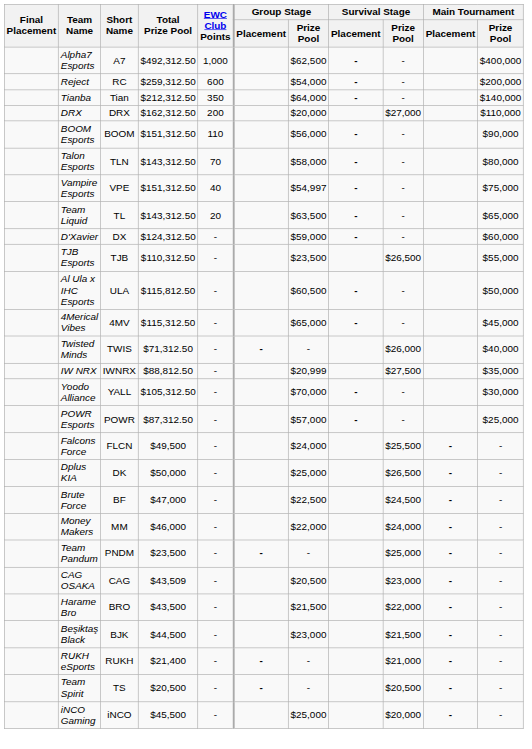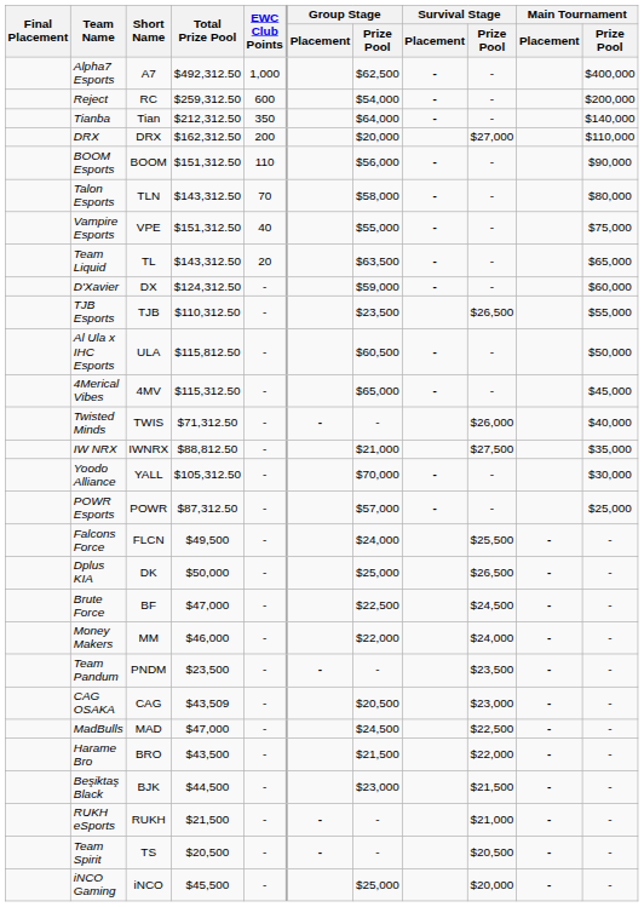 <table class="wikitable" style="text-align:center; margin-top:0px;">
 <tr>
 <th rowspan="2">Final Placement</th>
 <th rowspan="2">Team Name</th>
 <th rowspan="2">Short<br>Name</th>
 <th rowspan="2">Total<br>Prize Pool</th>
 <th rowspan="2" style="border-right-width:3px"><a href='#'>EWC Club</a><br>Points</th>
 <th colspan="2">Group Stage</th>
 <th colspan="2">Survival Stage</th>
 <th colspan="2">Main Tournament</th>
 </tr>
 <tr>
 <th>Placement</th>
 <th>Prize Pool</th>
 <th>Placement</th>
 <th>Prize Pool</th>
 <th>Placement</th>
 <th>Prize Pool</th>
 </tr>
 <tr>
 <td></td>
 <td style="text-align:left"> <em>Alpha7 Esports</em></td>
 <td>A7</td>
 <td>$492,312.50</td>
 <td style="border-right-width:3px">1,000</td>
 <td></td>
 <td>$62,500</td>
 <td><strong>-</strong></td>
 <td>-</td>
 <td></td>
 <td>$400,000</td>
 </tr>
 <tr>
 <td></td>
 <td style="text-align:left"> <em>Reject</em></td>
 <td>RC</td>
 <td>$259,312.50</td>
 <td style="border-right-width:3px">600</td>
 <td></td>
 <td>$54,000</td>
 <td><strong>-</strong></td>
 <td>-</td>
 <td></td>
 <td>$200,000</td>
 </tr>
 <tr>
 <td></td>
 <td style="text-align:left"> <em>Tianba</em></td>
 <td>Tian</td>
 <td>$212,312.50</td>
 <td style="border-right-width:3px">350</td>
 <td></td>
 <td>$64,000</td>
 <td><strong>-</strong></td>
 <td>-</td>
 <td></td>
 <td>$140,000</td>
 </tr>
 <tr>
 <td></td>
 <td style="text-align:left"> <em>DRX</em></td>
 <td>DRX</td>
 <td>$162,312.50</td>
 <td style="border-right-width:3px">200</td>
 <td></td>
 <td>$20,000</td>
 <td></td>
 <td>$27,000</td>
 <td></td>
 <td>$110,000</td>
 </tr>
 <tr>
 <td></td>
 <td style="text-align:left"> <em>BOOM Esports</em></td>
 <td>BOOM</td>
 <td>$151,312.50</td>
 <td style="border-right-width:3px">110</td>
 <td></td>
 <td>$56,000</td>
 <td><strong>-</strong></td>
 <td>-</td>
 <td></td>
 <td>$90,000</td>
 </tr>
 <tr>
 <td></td>
 <td style="text-align:left"> <em>Talon Esports</em></td>
 <td>TLN</td>
 <td>$143,312.50</td>
 <td style="border-right-width:3px">70</td>
 <td></td>
 <td>$58,000</td>
 <td><strong>-</strong></td>
 <td>-</td>
 <td></td>
 <td>$80,000</td>
 </tr>
 <tr>
 <td></td>
 <td style="text-align:left"> <em>Vampire Esports</em></td>
 <td>VPE</td>
 <td>$151,312.50</td>
 <td style="border-right-width:3px">40</td>
 <td></td>
-<td>$54,997</td>
+<td>$55,000</td>
 <td><strong>-</strong></td>
 <td>-</td>
 <td></td>
 <td>$75,000</td>
 </tr>
 <tr>
 <td></td>
 <td style="text-align:left"> <em>Team Liquid</em></td>
 <td>TL</td>
 <td>$143,312.50</td>
 <td style="border-right-width:3px">20</td>
 <td></td>
 <td>$63,500</td>
 <td><strong>-</strong></td>
 <td>-</td>
 <td></td>
 <td>$65,000</td>
 </tr>
 <tr>
 <td></td>
 <td style="text-align:left"> <em>D'Xavier</em></td>
 <td>DX</td>
 <td>$124,312.50</td>
 <td style="border-right-width:3px">-</td>
 <td></td>
 <td>$59,000</td>
 <td><strong>-</strong></td>
 <td>-</td>
 <td></td>
 <td>$60,000</td>
 </tr>
 <tr>
 <td></td>
 <td style="text-align:left"> <em>TJB Esports</em></td>
 <td>TJB</td>
 <td>$110,312.50</td>
 <td style="border-right-width:3px">-</td>
 <td></td>
 <td>$23,500</td>
 <td></td>
 <td>$26,500</td>
 <td></td>
 <td>$55,000</td>
 </tr>
 <tr>
 <td></td>
 <td style="text-align:left"> <em>Al Ula x IHC Esports</em></td>
 <td>ULA</td>
 <td>$115,812.50</td>
 <td style="border-right-width:3px">-</td>
 <td></td>
 <td>$60,500</td>
 <td><strong>-</strong></td>
 <td>-</td>
 <td></td>
 <td>$50,000</td>
 </tr>
 <tr>
 <td></td>
 <td style="text-align:left"> <em>4Merical Vibes</em></td>
 <td>4MV</td>
 <td>$115,312.50</td>
 <td style="border-right-width:3px">-</td>
 <td></td>
 <td>$65,000</td>
 <td><strong>-</strong></td>
 <td>-</td>
 <td></td>
 <td>$45,000</td>
 </tr>
 <tr>
 <td></td>
 <td style="text-align:left"> <em>Twisted Minds</em></td>
 <td>TWIS</td>
 <td>$71,312.50</td>
 <td style="border-right-width:3px">-</td>
 <td><strong>-</strong></td>
 <td>-</td>
 <td></td>
 <td>$26,000</td>
 <td></td>
 <td>$40,000</td>
 </tr>
 <tr>
 <td></td>
 <td style="text-align:left"> <em>IW NRX</em></td>
 <td>IWNRX</td>
 <td>$88,812.50</td>
 <td style="border-right-width:3px">-</td>
 <td></td>
-<td>$20,999</td>
+<td>$21,000</td>
 <td></td>
 <td>$27,500</td>
 <td></td>
 <td>$35,000</td>
 </tr>
 <tr>
 <td></td>
 <td style="text-align:left"> <em>Yoodo Alliance</em></td>
 <td>YALL</td>
 <td>$105,312.50</td>
 <td style="border-right-width:3px">-</td>
 <td></td>
 <td>$70,000</td>
 <td><strong>-</strong></td>
 <td>-</td>
 <td></td>
 <td>$30,000</td>
 </tr>
 <tr>
 <td></td>
 <td style="text-align:left"> <em>POWR Esports</em></td>
 <td>POWR</td>
 <td>$87,312.50</td>
 <td style="border-right-width:3px">-</td>
 <td></td>
 <td>$57,000</td>
 <td><strong>-</strong></td>
 <td>-</td>
 <td></td>
 <td>$25,000</td>
 </tr>
 <tr>
 <td></td>
 <td style="text-align:left"> <em>Falcons Force</em></td>
 <td>FLCN</td>
 <td>$49,500</td>
 <td style="border-right-width:3px">-</td>
 <td></td>
 <td>$24,000</td>
 <td></td>
 <td>$25,500</td>
 <td><strong>-</strong></td>
 <td>-</td>
 </tr>
 <tr>
 <td></td>
 <td style="text-align:left"> <em>Dplus KIA</em></td>
 <td>DK</td>
 <td>$50,000</td>
 <td style="border-right-width:3px">-</td>
 <td></td>
 <td>$25,000</td>
 <td></td>
 <td>$26,500</td>
 <td><strong>-</strong></td>
 <td>-</td>
 </tr>
 <tr>
 <td></td>
 <td style="text-align:left"> <em>Brute Force</em></td>
 <td>BF</td>
 <td>$47,000</td>
 <td style="border-right-width:3px">-</td>
 <td></td>
 <td>$22,500</td>
 <td></td>
 <td>$24,500</td>
 <td><strong>-</strong></td>
 <td>-</td>
 </tr>
 <tr>
 <td></td>
 <td style="text-align:left"> <em>Money Makers</em></td>
 <td>MM</td>
 <td>$46,000</td>
 <td style="border-right-width:3px">-</td>
 <td></td>
 <td>$22,000</td>
 <td></td>
 <td>$24,000</td>
 <td><strong>-</strong></td>
 <td>-</td>
 </tr>
 <tr>
 <td></td>
 <td style="text-align:left"> <em>Team Pandum</em></td>
 <td>PNDM</td>
 <td>$23,500</td>
 <td style="border-right-width:3px">-</td>
 <td><strong>-</strong></td>
 <td>-</td>
 <td></td>
-<td>$25,000</td>
+<td>$23,500</td>
 <td><strong>-</strong></td>
 <td>-</td>
 </tr>
 <tr>
 <td></td>
 <td style="text-align:left"> <em>CAG OSAKA</em></td>
 <td>CAG</td>
 <td>$43,509</td>
 <td style="border-right-width:3px">-</td>
 <td></td>
 <td>$20,500</td>
 <td></td>
 <td>$23,000</td>
+<td><strong>-</strong></td>
+<td>-</td>
+</tr>
+<tr>
+<td></td>
+<td style="text-align:left"> <em>MadBulls</em></td>
+<td>MAD</td>
+<td>$47,000</td>
+<td style="border-right-width:3px">-</td>
+<td></td>
+<td>$24,500</td>
+<td></td>
+<td>$22,500</td>
 <td><strong>-</strong></td>
 <td>-</td>
 </tr>
 <tr>
 <td></td>
 <td style="text-align:left"> <em>Harame Bro</em></td>
 <td>BRO</td>
 <td>$43,500</td>
 <td style="border-right-width:3px">-</td>
 <td></td>
 <td>$21,500</td>
 <td></td>
 <td>$22,000</td>
 <td><strong>-</strong></td>
 <td>-</td>
 </tr>
 <tr>
 <td></td>
 <td style="text-align:left"> <em>Beşiktaş Black</em></td>
 <td>BJK</td>
 <td>$44,500</td>
 <td style="border-right-width:3px">-</td>
 <td></td>
 <td>$23,000</td>
 <td></td>
 <td>$21,500</td>
 <td><strong>-</strong></td>
 <td>-</td>
 </tr>
 <tr>
 <td></td>
 <td style="text-align:left"> <em>RUKH eSports</em></td>
 <td>RUKH</td>
-<td>$21,400</td>
+<td>$21,500</td>
 <td style="border-right-width:3px">-</td>
 <td><strong>-</strong></td>
 <td>-</td>
 <td></td>
 <td>$21,000</td>
 <td><strong>-</strong></td>
 <td>-</td>
 </tr>
 <tr>
 <td></td>
 <td style="text-align:left"> <em>Team Spirit</em></td>
 <td>TS</td>
 <td>$20,500</td>
 <td style="border-right-width:3px">-</td>
 <td><strong>-</strong></td>
 <td>-</td>
 <td></td>
 <td>$20,500</td>
 <td><strong>-</strong></td>
 <td>-</td>
 </tr>
 <tr>
 <td></td>
 <td style="text-align:left"> <em>iNCO Gaming</em></td>
 <td>iNCO</td>
 <td>$45,500</td>
 <td style="border-right-width:3px">-</td>
 <td></td>
 <td>$25,000</td>
 <td></td>
 <td>$20,000</td>
 <td><strong>-</strong></td>
 <td>-</td>
 </tr>
 </table>
